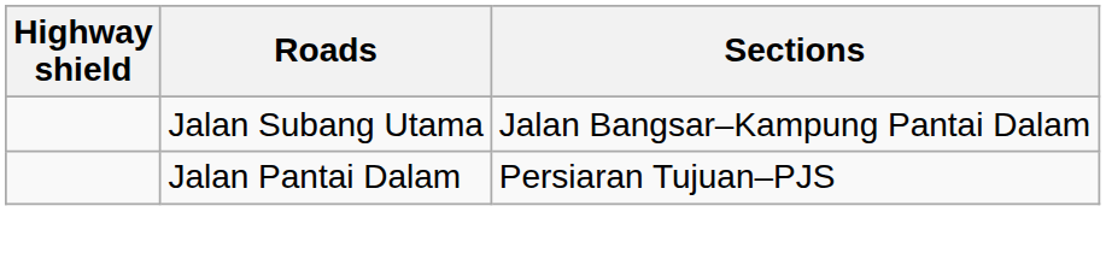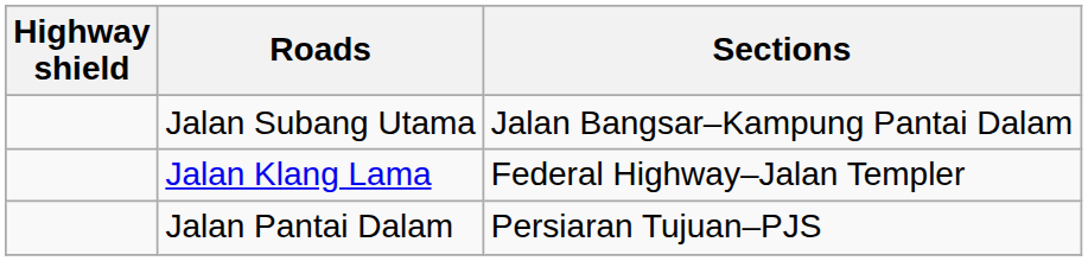 <table class=wikitable>
 <tr>
 <th>Highway<br>shield</th>
 <th>Roads</th>
 <th>Sections</th>
 </tr>
 <tr>
 <td></td>
 <td>Jalan Subang Utama</td>
 <td>Jalan Bangsar–Kampung Pantai Dalam</td>
 </tr>
 <tr>
 <td></td>
+<td><a href='#'>Jalan Klang Lama</a></td>
+<td>Federal Highway–Jalan Templer</td>
+</tr>
+<tr>
+<td></td>
 <td>Jalan Pantai Dalam</td>
 <td>Persiaran Tujuan–PJS</td>
 </tr>
 </table>
